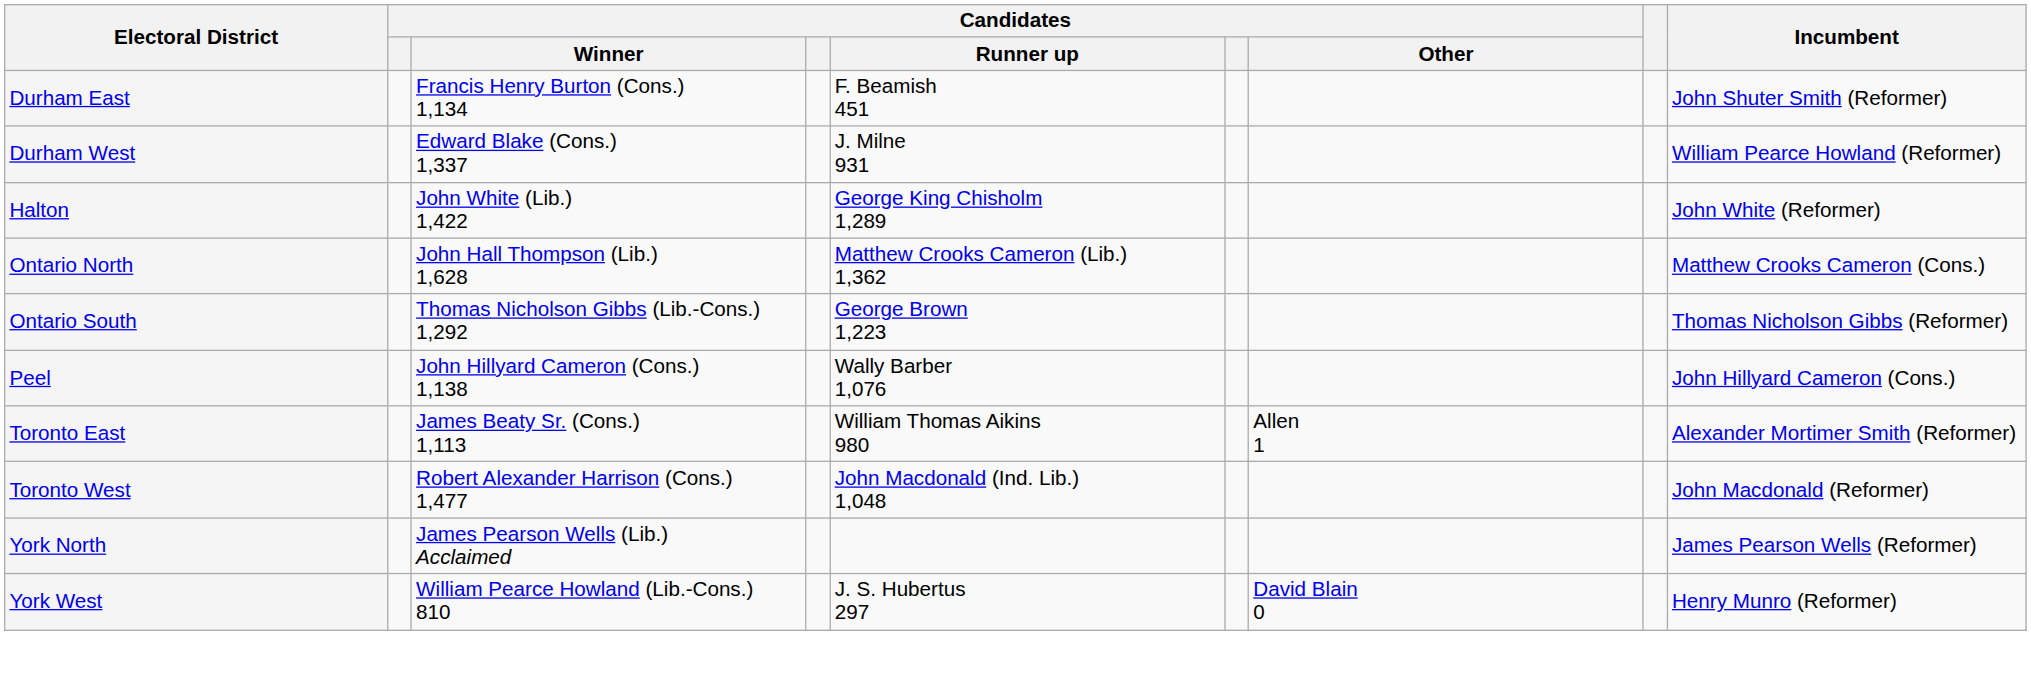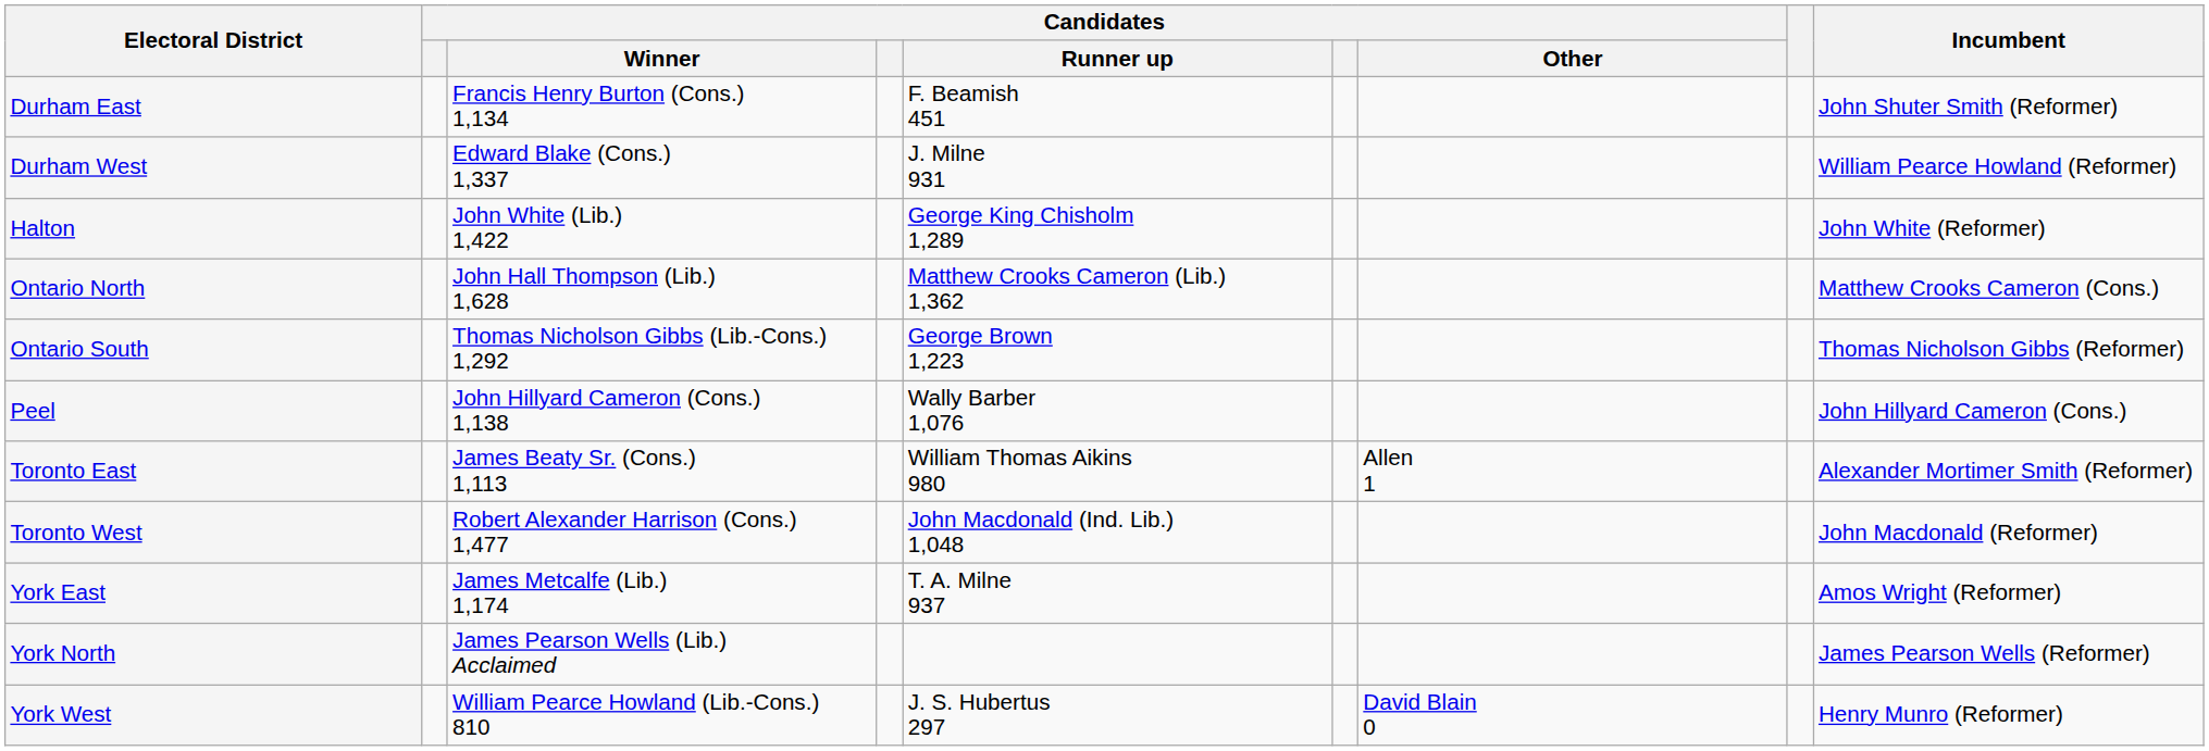 <table class="wikitable">
 <tr>
 <th width=16% rowspan=2>Electoral District</th>
 <th colspan=6>Candidates</th>
 <th width=1% rowspan=2> </th>
 <th width=15% rowspan=2>Incumbent</th>
 </tr>
 <tr>
 <th width=1%> </th>
 <th width=16.5%>Winner</th>
 <th width=1%> </th>
 <th width=16.5%>Runner up</th>
 <th width=1%> </th>
 <th width=16.5%>Other</th>
 </tr>
 <tr>
 <td style="background:whitesmoke;"><a href='#'>Durham East</a></td>
 <td></td>
 <td><a href='#'>Francis Henry Burton</a> (Cons.) <br> 1,134</td>
 <td></td>
 <td>F. Beamish <br> 451</td>
 <td></td>
 <td></td>
 <td></td>
 <td><a href='#'>John Shuter Smith</a> (Reformer)</td>
 </tr>
 <tr>
 <td style="background:whitesmoke;"><a href='#'>Durham West</a></td>
 <td></td>
 <td><a href='#'>Edward Blake</a> (Cons.) <br> 1,337</td>
 <td></td>
 <td>J. Milne <br> 931</td>
 <td></td>
 <td></td>
 <td></td>
 <td><a href='#'>William Pearce Howland</a> (Reformer)</td>
 </tr>
 <tr>
 <td style="background:whitesmoke;"><a href='#'>Halton</a></td>
 <td></td>
 <td><a href='#'>John White</a> (Lib.) <br> 1,422</td>
 <td></td>
 <td><a href='#'>George King Chisholm</a> <br> 1,289</td>
 <td></td>
 <td></td>
 <td></td>
 <td><a href='#'>John White</a> (Reformer)</td>
 </tr>
 <tr>
 <td style="background:whitesmoke;"><a href='#'>Ontario North</a></td>
 <td></td>
 <td><a href='#'>John Hall Thompson</a> (Lib.) <br> 1,628</td>
 <td></td>
 <td><a href='#'>Matthew Crooks Cameron</a> (Lib.) <br> 1,362</td>
 <td></td>
 <td></td>
 <td></td>
 <td><a href='#'>Matthew Crooks Cameron</a> (Cons.)</td>
 </tr>
 <tr>
 <td style="background:whitesmoke;"><a href='#'>Ontario South</a></td>
 <td></td>
 <td><a href='#'>Thomas Nicholson Gibbs</a> (Lib.-Cons.) <br> 1,292</td>
 <td></td>
 <td><a href='#'>George Brown</a> <br> 1,223</td>
 <td></td>
 <td></td>
 <td></td>
 <td><a href='#'>Thomas Nicholson Gibbs</a> (Reformer)</td>
 </tr>
 <tr>
 <td style="background:whitesmoke;"><a href='#'>Peel</a></td>
 <td></td>
 <td><a href='#'>John Hillyard Cameron</a> (Cons.) <br> 1,138</td>
 <td></td>
 <td>Wally Barber <br> 1,076</td>
 <td></td>
 <td></td>
 <td></td>
 <td><a href='#'>John Hillyard Cameron</a> (Cons.)</td>
 </tr>
 <tr>
 <td style="background:whitesmoke;"><a href='#'>Toronto East</a></td>
 <td></td>
 <td><a href='#'>James Beaty Sr.</a> (Cons.) <br> 1,113</td>
 <td></td>
 <td>William Thomas Aikins <br> 980</td>
 <td></td>
 <td>Allen <br> 1</td>
 <td></td>
 <td><a href='#'>Alexander Mortimer Smith</a> (Reformer)</td>
 </tr>
 <tr>
 <td style="background:whitesmoke;"><a href='#'>Toronto West</a></td>
 <td></td>
 <td><a href='#'>Robert Alexander Harrison</a> (Cons.) <br> 1,477</td>
 <td></td>
 <td><a href='#'>John Macdonald</a> (Ind. Lib.) <br> 1,048</td>
 <td></td>
 <td></td>
 <td></td>
 <td><a href='#'>John Macdonald</a> (Reformer)</td>
 </tr>
 <tr>
+<td style="background:whitesmoke;"><a href='#'>York East</a></td>
+<td></td>
+<td><a href='#'>James Metcalfe</a> (Lib.) <br> 1,174</td>
+<td></td>
+<td>T. A. Milne <br> 937</td>
+<td></td>
+<td></td>
+<td></td>
+<td><a href='#'>Amos Wright</a> (Reformer)</td>
+</tr>
+<tr>
 <td style="background:whitesmoke;"><a href='#'>York North</a></td>
 <td></td>
 <td><a href='#'>James Pearson Wells</a> (Lib.) <br> <em>Acclaimed</em></td>
 <td></td>
 <td></td>
 <td></td>
 <td></td>
 <td></td>
 <td><a href='#'>James Pearson Wells</a> (Reformer)</td>
 </tr>
 <tr>
 <td style="background:whitesmoke;"><a href='#'>York West</a></td>
 <td></td>
 <td><a href='#'>William Pearce Howland</a> (Lib.-Cons.) <br> 810</td>
 <td></td>
 <td>J. S. Hubertus <br> 297</td>
 <td></td>
 <td><a href='#'>David Blain</a><br> 0</td>
 <td></td>
 <td><a href='#'>Henry Munro</a> (Reformer)</td>
 </tr>
 </table>
